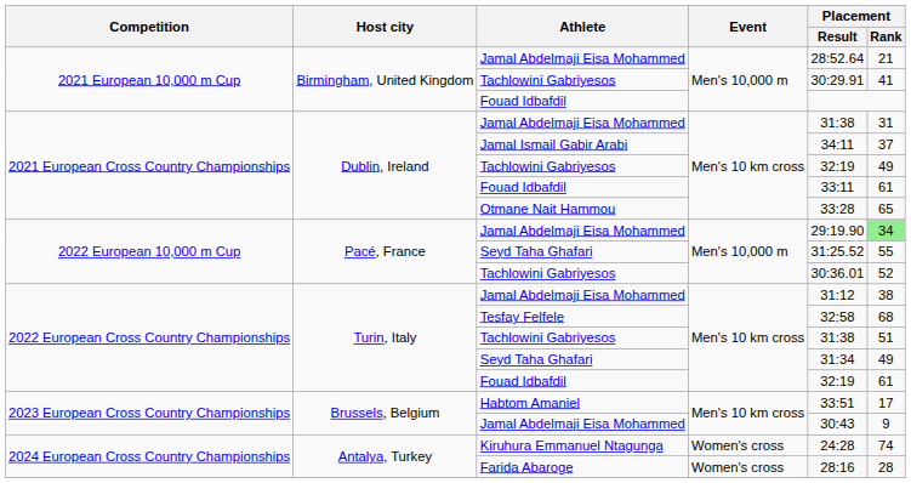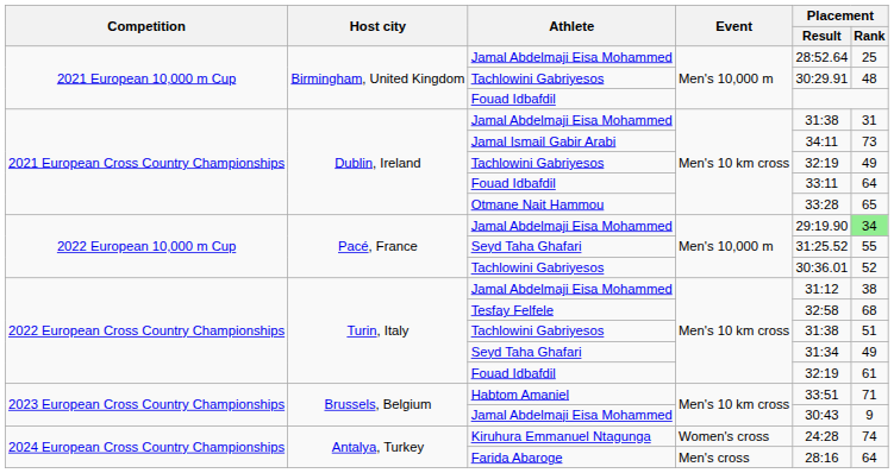 <table class="wikitable" style="font-size:90%">
 <tr>
 <th rowspan="2">Competition</th>
 <th rowspan="2">Host city</th>
 <th rowspan="2">Athlete</th>
 <th rowspan="2">Event</th>
 <th colspan="2">Placement</th>
 </tr>
 <tr style="font-size:95%">
 <th>Result</th>
 <th>Rank</th>
 </tr>
 <tr align=center>
 <td rowspan=3><a href='#'>2021 European 10,000 m Cup</a></td>
 <td rowspan=3><a href='#'>Birmingham</a>, United Kingdom</td>
 <td align=left><a href='#'>Jamal Abdelmaji Eisa Mohammed</a></td>
 <td rowspan=3 align=left>Men's 10,000 m</td>
 <td>28:52.64</td>
-<td>21</td>
+<td>25</td>
 </tr>
 <tr align=center>
 <td align=left><a href='#'>Tachlowini Gabriyesos</a></td>
 <td>30:29.91</td>
-<td>41</td>
+<td>48</td>
 </tr>
 <tr align=center>
 <td align=left><a href='#'>Fouad Idbafdil</a></td>
 <td colspan=2></td>
 </tr>
 <tr align=center>
 <td rowspan=5><a href='#'>2021 European Cross Country Championships</a></td>
 <td rowspan=5><a href='#'>Dublin</a>, Ireland</td>
 <td align=left><a href='#'>Jamal Abdelmaji Eisa Mohammed</a></td>
 <td rowspan=5 align=left>Men's 10 km cross</td>
 <td>31:38</td>
 <td>31</td>
 </tr>
 <tr align=center>
 <td align=left><a href='#'>Jamal Ismail Gabir Arabi</a></td>
 <td>34:11</td>
-<td>37</td>
+<td>73</td>
 </tr>
 <tr align=center>
 <td align=left><a href='#'>Tachlowini Gabriyesos</a></td>
 <td>32:19</td>
 <td>49</td>
 </tr>
 <tr align=center>
 <td align=left><a href='#'>Fouad Idbafdil</a></td>
 <td>33:11</td>
-<td>61</td>
+<td>64</td>
 </tr>
 <tr align=center>
 <td align=left><a href='#'>Otmane Nait Hammou</a></td>
 <td>33:28</td>
 <td>65</td>
 </tr>
 <tr align=center>
 <td rowspan=3><a href='#'>2022 European 10,000 m Cup</a></td>
 <td rowspan=3><a href='#'>Pacé</a>, France</td>
 <td align=left><a href='#'>Jamal Abdelmaji Eisa Mohammed</a></td>
 <td rowspan=3 align=left>Men's 10,000 m</td>
 <td>29:19.90</td>
 <td style="background: lightgreen;">34</td>
 </tr>
 <tr align=center>
 <td align=left><a href='#'>Seyd Taha Ghafari</a></td>
 <td>31:25.52</td>
 <td>55</td>
 </tr>
 <tr align=center>
 <td align=left><a href='#'>Tachlowini Gabriyesos</a></td>
 <td>30:36.01</td>
 <td>52</td>
 </tr>
 <tr align=center>
 <td rowspan=5><a href='#'>2022 European Cross Country Championships</a></td>
 <td rowspan=5><a href='#'>Turin</a>, Italy</td>
 <td align=left><a href='#'>Jamal Abdelmaji Eisa Mohammed</a></td>
 <td rowspan=5 align=left>Men's 10 km cross</td>
 <td>31:12</td>
 <td>38</td>
 </tr>
 <tr align=center>
 <td align=left><a href='#'>Tesfay Felfele</a></td>
 <td>32:58</td>
 <td>68</td>
 </tr>
 <tr align=center>
 <td align=left><a href='#'>Tachlowini Gabriyesos</a></td>
 <td>31:38</td>
 <td>51</td>
 </tr>
 <tr align=center>
 <td align=left><a href='#'>Seyd Taha Ghafari</a></td>
 <td>31:34</td>
 <td>49</td>
 </tr>
 <tr align=center>
 <td align=left><a href='#'>Fouad Idbafdil</a></td>
 <td>32:19</td>
 <td>61</td>
 </tr>
 <tr align=center>
 <td rowspan=2><a href='#'>2023 European Cross Country Championships</a></td>
 <td rowspan=2><a href='#'>Brussels</a>, Belgium</td>
 <td align=left><a href='#'>Habtom Amaniel</a></td>
 <td rowspan=2 align=left>Men's 10 km cross</td>
 <td>33:51</td>
-<td>17</td>
+<td>71</td>
 </tr>
 <tr align=center>
 <td align=left><a href='#'>Jamal Abdelmaji Eisa Mohammed</a></td>
 <td>30:43</td>
 <td>9</td>
 </tr>
 <tr align=center>
 <td rowspan=2><a href='#'>2024 European Cross Country Championships</a></td>
 <td rowspan=2><a href='#'>Antalya</a>, Turkey</td>
 <td align=left><a href='#'>Kiruhura Emmanuel Ntagunga</a></td>
 <td align=left>Women's cross</td>
 <td>24:28</td>
 <td>74</td>
 </tr>
 <tr align=center>
 <td align=left><a href='#'>Farida Abaroge</a></td>
-<td align=left>Women's cross</td>
+<td align=left>Men's cross</td>
 <td>28:16</td>
-<td>28</td>
+<td>64</td>
 </tr>
 </table>
